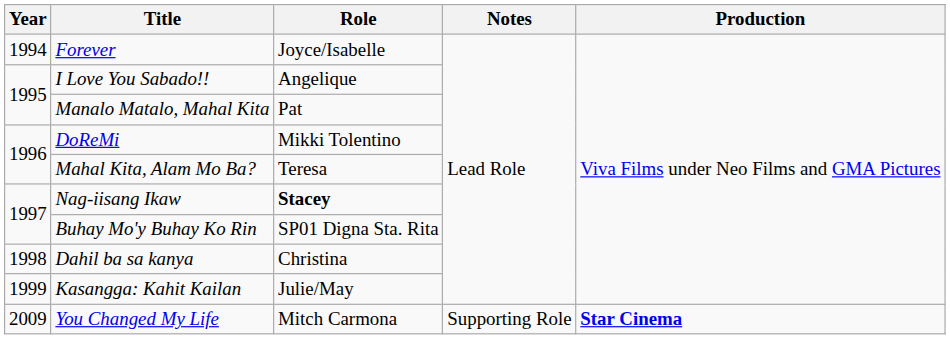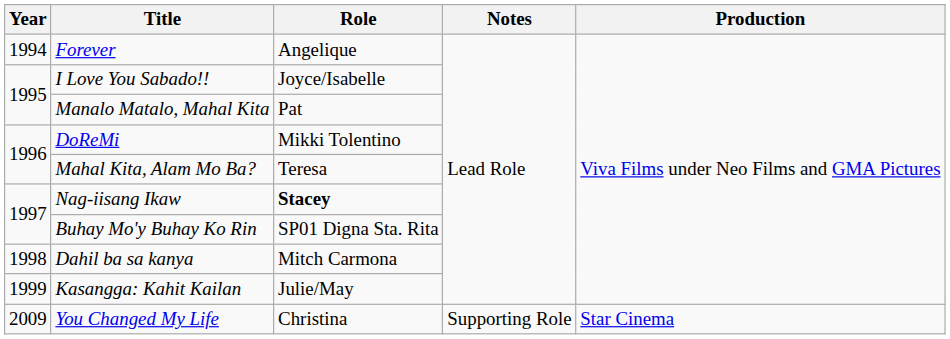 <table class="wikitable">
 <tr>
 <th>Year</th>
 <th>Title</th>
 <th>Role</th>
 <th>Notes</th>
 <th>Production</th>
 </tr>
 <tr>
 <td>1994</td>
 <td><em><a href='#'>Forever</a></em></td>
-<td>Joyce/Isabelle</td>
+<td>Angelique</td>
 <td rowspan=9>Lead Role</td>
 <td rowspan=9><a href='#'>Viva Films</a> under Neo Films and <a href='#'>GMA Pictures</a></td>
 </tr>
 <tr>
 <td rowspan=2>1995</td>
 <td><em>I Love You Sabado!!</em></td>
-<td>Angelique</td>
+<td>Joyce/Isabelle</td>
 </tr>
 <tr>
 <td><em>Manalo Matalo, Mahal Kita</em></td>
 <td>Pat</td>
 </tr>
 <tr>
 <td rowspan=2>1996</td>
 <td><em><a href='#'>DoReMi</a></em></td>
 <td>Mikki Tolentino</td>
 </tr>
 <tr>
 <td><em>Mahal Kita, Alam Mo Ba?</em></td>
 <td>Teresa</td>
 </tr>
 <tr>
 <td rowspan=2>1997</td>
 <td><em>Nag-iisang Ikaw</em></td>
 <td><strong>Stacey</strong></td>
 </tr>
 <tr>
 <td><em>Buhay Mo'y Buhay Ko Rin</em></td>
 <td>SP01 Digna Sta. Rita</td>
 </tr>
 <tr>
 <td>1998</td>
 <td><em>Dahil ba sa kanya</em></td>
-<td>Christina</td>
+<td>Mitch Carmona</td>
 </tr>
 <tr>
 <td>1999</td>
 <td><em>Kasangga: Kahit Kailan</em></td>
 <td>Julie/May</td>
 </tr>
 <tr>
 <td>2009</td>
 <td><em><a href='#'>You Changed My Life</a></em></td>
-<td>Mitch Carmona</td>
+<td>Christina</td>
 <td>Supporting Role</td>
-<td><strong><a href='#'>Star Cinema</a></strong></td>
+<td><a href='#'>Star Cinema</a></td>
 </tr>
 </table>
